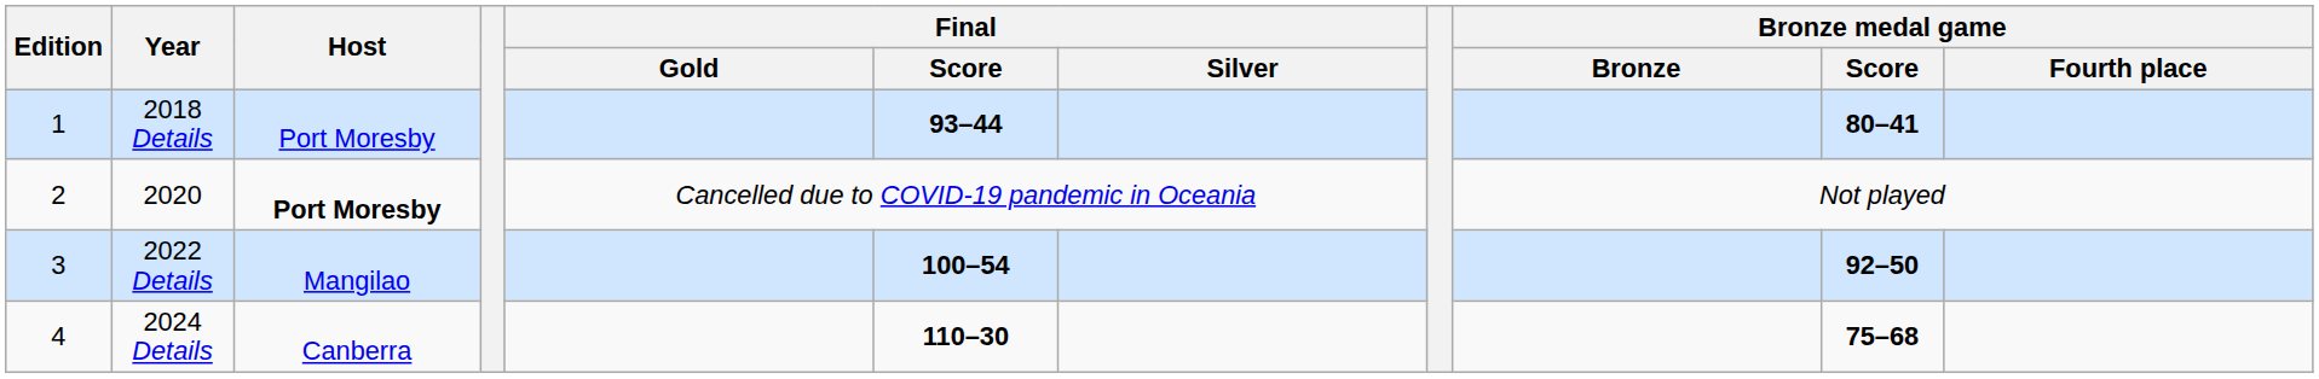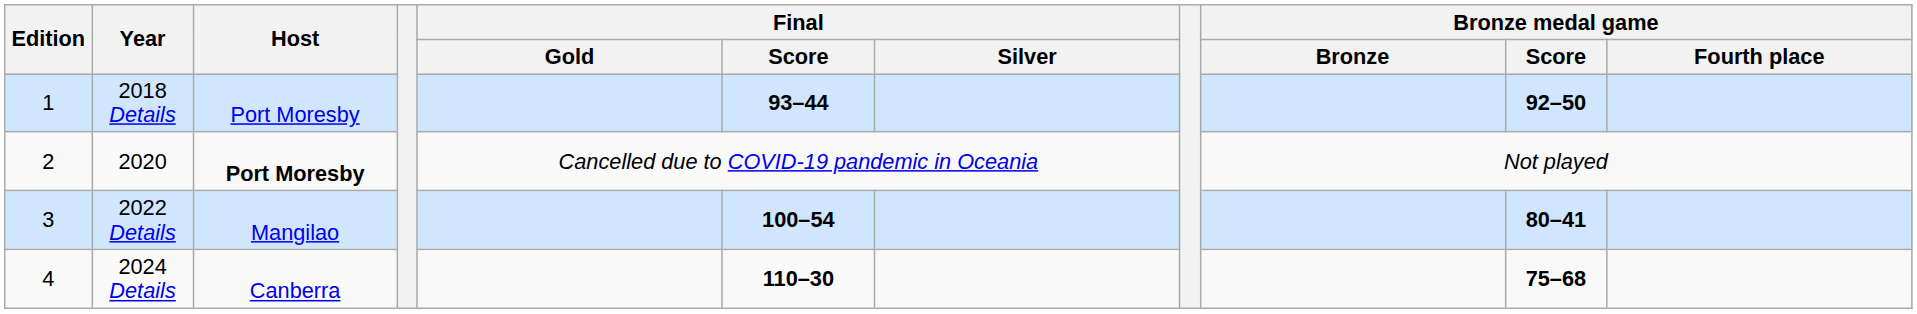 <table class=wikitable style="text-align:center; font-size:90%; width:100%">
 <tr>
 <th rowspan=2 width=2.5%>Edition</th>
 <th rowspan=2 width=5%>Year</th>
 <th rowspan=2 width=10%>Host</th>
 <th width=1% rowspan=6></th>
 <th colspan=3>Final</th>
 <th width=1% rowspan=6></th>
 <th colspan=3>Bronze medal game</th>
 </tr>
 <tr>
 <th width=15%>Gold</th>
 <th width=7.5%>Score</th>
 <th width=15%>Silver</th>
 <th width=15%>Bronze</th>
 <th width=5%>Score</th>
 <th width=15%>Fourth place</th>
 </tr>
 <tr style="background:#D0E6FF;">
 <td>1</td>
 <td>2018<br><em><a href='#'>Details</a></em></td>
 <td><br><a href='#'>Port Moresby</a></td>
 <td><strong></strong></td>
 <td><strong>93–44</strong></td>
 <td></td>
 <td></td>
-<td><strong>80–41</strong></td>
+<td><strong>92–50</strong></td>
 <td></td>
 </tr>
 <tr>
 <td>2</td>
 <td>2020</td>
 <td><strong><br>Port Moresby</strong></td>
 <td colspan=3><em>Cancelled due to <a href='#'>COVID-19 pandemic in Oceania</a></em></td>
 <td colspan=3><em>Not played</em></td>
 </tr>
 <tr style="background:#D0E6FF">
 <td>3</td>
 <td>2022<br><em><a href='#'>Details</a></em></td>
 <td><br><a href='#'>Mangilao</a></td>
 <td><strong></strong></td>
 <td><strong>100–54</strong></td>
 <td></td>
 <td></td>
-<td><strong>92–50</strong></td>
+<td><strong>80–41</strong></td>
 <td></td>
 </tr>
 <tr>
 <td>4</td>
 <td>2024<br><em><a href='#'>Details</a></em></td>
 <td><br><a href='#'>Canberra</a></td>
 <td><strong></strong></td>
 <td><strong>110–30</strong></td>
 <td></td>
 <td></td>
 <td><strong>75–68</strong></td>
 <td></td>
 </tr>
 </table>
